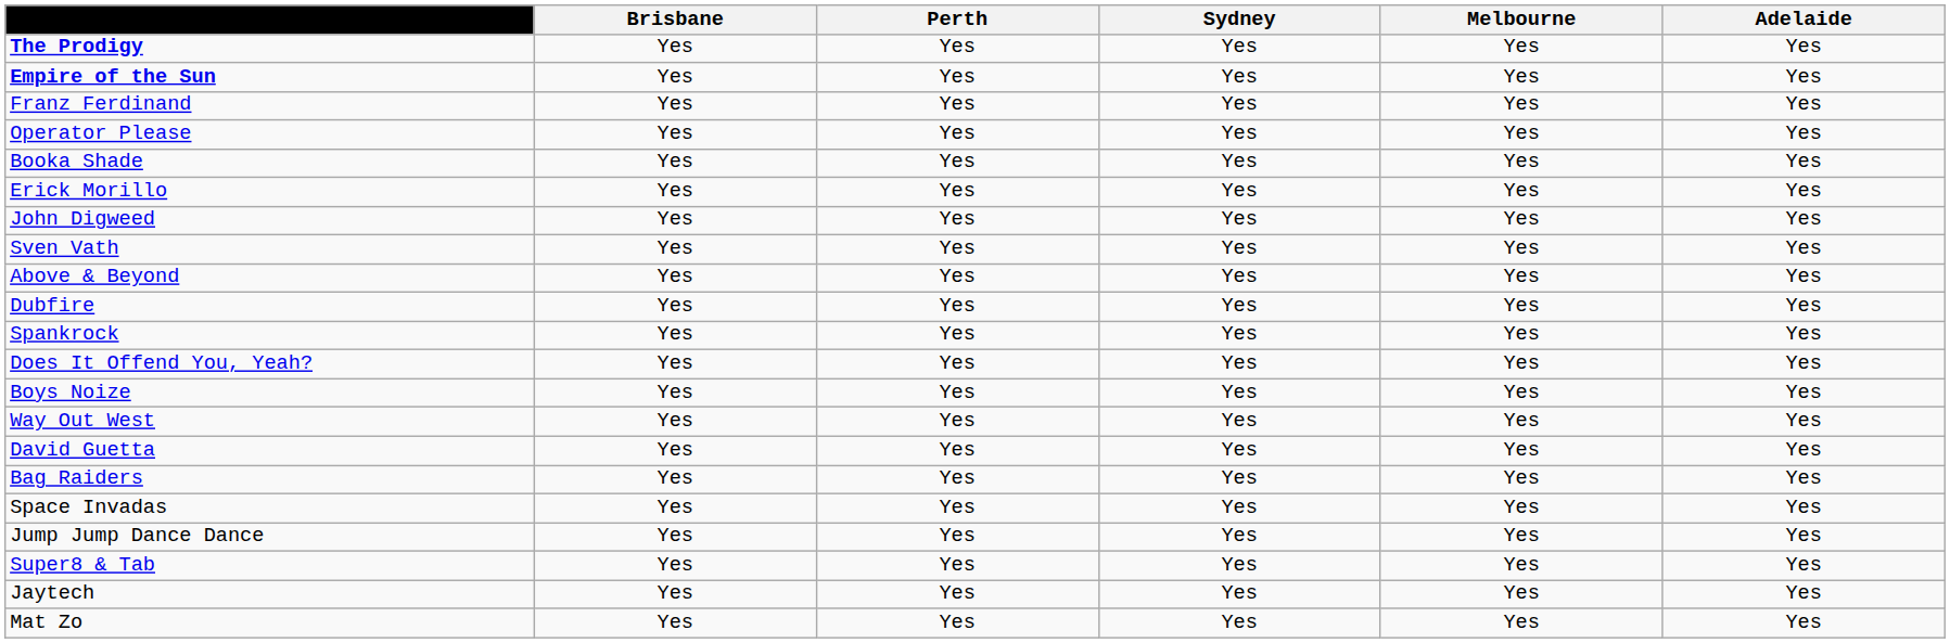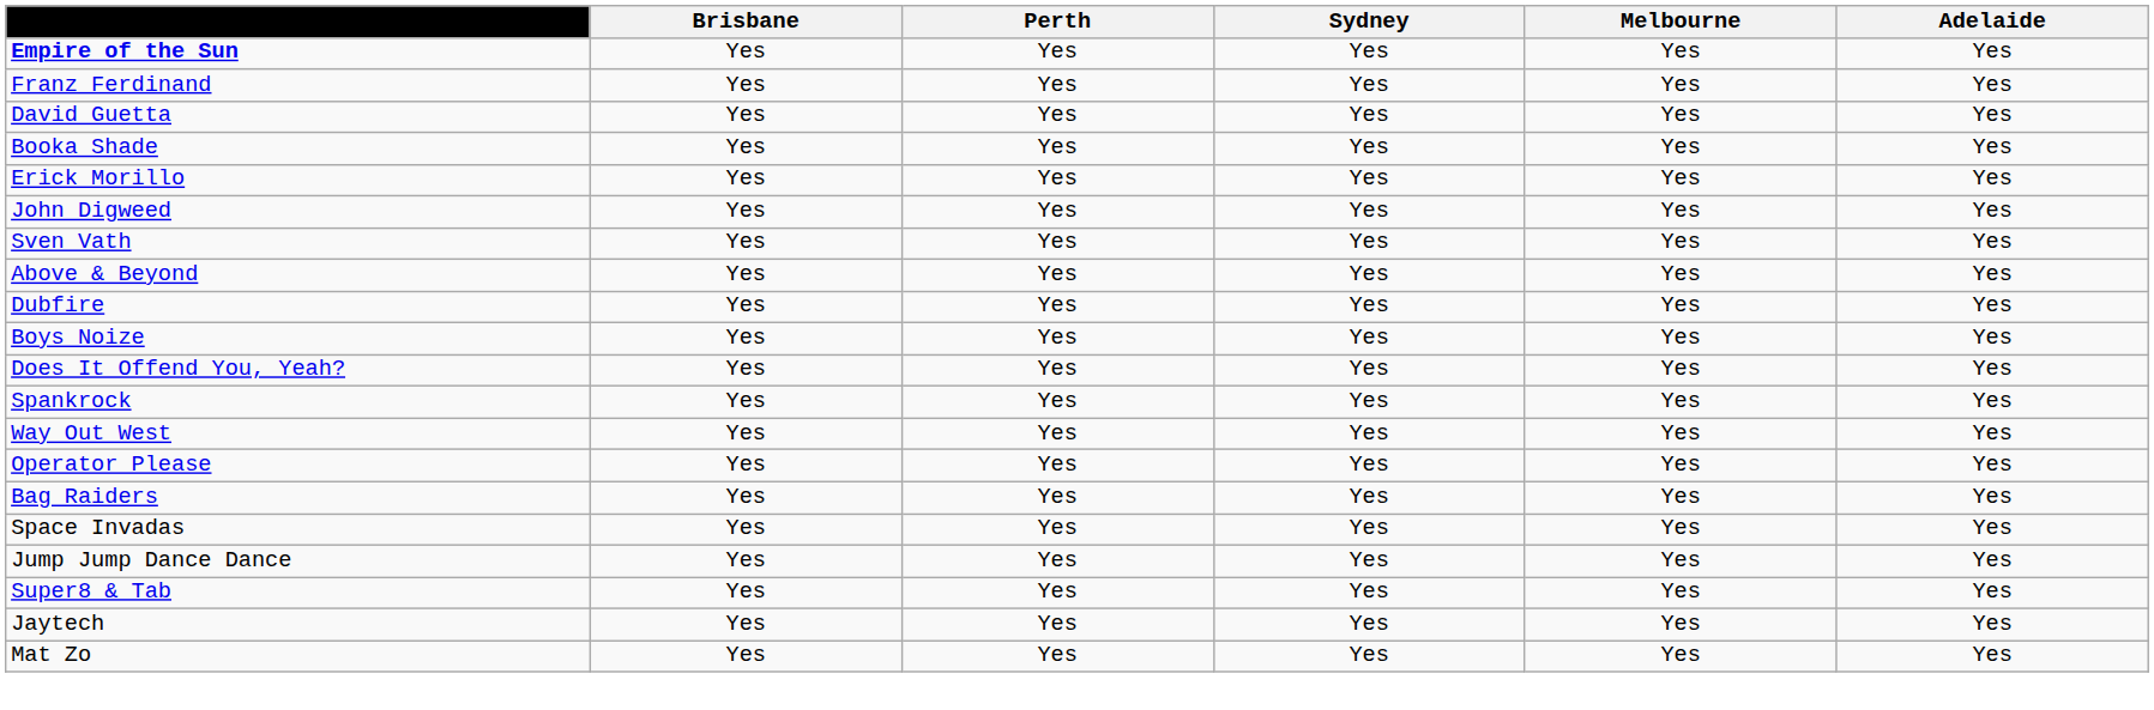 <table class="wikitable sortable" style="line-height:0.95em;">
 <tr>
 <th style="background:#000; width:15%;"> </th>
 <th width=8%>Brisbane</th>
 <th width=8%>Perth</th>
 <th width=8%>Sydney</th>
 <th width=8%>Melbourne</th>
 <th width=8%>Adelaide</th>
-</tr>
-<tr align=center>
-<td align=left><strong><a href='#'>The Prodigy</a></strong></td>
-<td>Yes</td>
-<td>Yes</td>
-<td>Yes</td>
-<td>Yes</td>
-<td>Yes</td>
 </tr>
 <tr align=center>
 <td align=left><strong><a href='#'>Empire of the Sun</a></strong></td>
 <td>Yes</td>
 <td>Yes</td>
 <td>Yes</td>
 <td>Yes</td>
 <td>Yes</td>
 </tr>
 <tr align=center>
 <td align=left><a href='#'>Franz Ferdinand</a></td>
 <td>Yes</td>
 <td>Yes</td>
 <td>Yes</td>
 <td>Yes</td>
 <td>Yes</td>
 </tr>
 <tr align=center>
-<td align=left><a href='#'>Operator Please</a></td>
+<td align=left><a href='#'>David Guetta</a></td>
 <td>Yes</td>
 <td>Yes</td>
 <td>Yes</td>
 <td>Yes</td>
 <td>Yes</td>
 </tr>
 <tr align=center>
 <td align=left><a href='#'>Booka Shade</a></td>
 <td>Yes</td>
 <td>Yes</td>
 <td>Yes</td>
 <td>Yes</td>
 <td>Yes</td>
 </tr>
 <tr align=center>
 <td align=left><a href='#'>Erick Morillo</a></td>
 <td>Yes</td>
 <td>Yes</td>
 <td>Yes</td>
 <td>Yes</td>
 <td>Yes</td>
 </tr>
 <tr align=center>
 <td align=left><a href='#'>John Digweed</a></td>
 <td>Yes</td>
 <td>Yes</td>
 <td>Yes</td>
 <td>Yes</td>
 <td>Yes</td>
 </tr>
 <tr align=center>
 <td align=left><a href='#'>Sven Vath</a></td>
 <td>Yes</td>
 <td>Yes</td>
 <td>Yes</td>
 <td>Yes</td>
 <td>Yes</td>
 </tr>
 <tr align=center>
 <td align=left><a href='#'>Above & Beyond</a></td>
 <td>Yes</td>
 <td>Yes</td>
 <td>Yes</td>
 <td>Yes</td>
 <td>Yes</td>
 </tr>
 <tr align=center>
 <td align=left><a href='#'>Dubfire</a></td>
 <td>Yes</td>
 <td>Yes</td>
 <td>Yes</td>
 <td>Yes</td>
 <td>Yes</td>
 </tr>
 <tr align=center>
-<td align=left><a href='#'>Spankrock</a></td>
+<td align=left><a href='#'>Boys Noize</a></td>
 <td>Yes</td>
 <td>Yes</td>
 <td>Yes</td>
 <td>Yes</td>
 <td>Yes</td>
 </tr>
 <tr align=center>
 <td align=left><a href='#'>Does It Offend You, Yeah?</a></td>
 <td>Yes</td>
 <td>Yes</td>
 <td>Yes</td>
 <td>Yes</td>
 <td>Yes</td>
 </tr>
 <tr align=center>
-<td align=left><a href='#'>Boys Noize</a></td>
+<td align=left><a href='#'>Spankrock</a></td>
 <td>Yes</td>
 <td>Yes</td>
 <td>Yes</td>
 <td>Yes</td>
 <td>Yes</td>
 </tr>
 <tr align=center>
 <td align=left><a href='#'>Way Out West</a></td>
 <td>Yes</td>
 <td>Yes</td>
 <td>Yes</td>
 <td>Yes</td>
 <td>Yes</td>
 </tr>
 <tr align=center>
-<td align=left><a href='#'>David Guetta</a></td>
+<td align=left><a href='#'>Operator Please</a></td>
 <td>Yes</td>
 <td>Yes</td>
 <td>Yes</td>
 <td>Yes</td>
 <td>Yes</td>
 </tr>
 <tr align=center>
 <td align=left><a href='#'>Bag Raiders</a></td>
 <td>Yes</td>
 <td>Yes</td>
 <td>Yes</td>
 <td>Yes</td>
 <td>Yes</td>
 </tr>
 <tr align=center>
 <td align=left>Space Invadas</td>
 <td>Yes</td>
 <td>Yes</td>
 <td>Yes</td>
 <td>Yes</td>
 <td>Yes</td>
 </tr>
 <tr align=center>
 <td align=left>Jump Jump Dance Dance</td>
 <td>Yes</td>
 <td>Yes</td>
 <td>Yes</td>
 <td>Yes</td>
 <td>Yes</td>
 </tr>
 <tr align=center>
 <td align=left><a href='#'>Super8 & Tab</a></td>
 <td>Yes</td>
 <td>Yes</td>
 <td>Yes</td>
 <td>Yes</td>
 <td>Yes</td>
 </tr>
 <tr align=center>
 <td align=left>Jaytech</td>
 <td>Yes</td>
 <td>Yes</td>
 <td>Yes</td>
 <td>Yes</td>
 <td>Yes</td>
 </tr>
 <tr align=center>
 <td align=left>Mat Zo</td>
 <td>Yes</td>
 <td>Yes</td>
 <td>Yes</td>
 <td>Yes</td>
 <td>Yes</td>
 </tr>
 </table>
